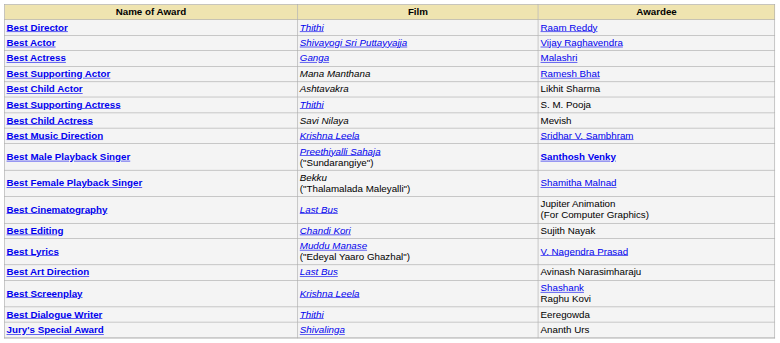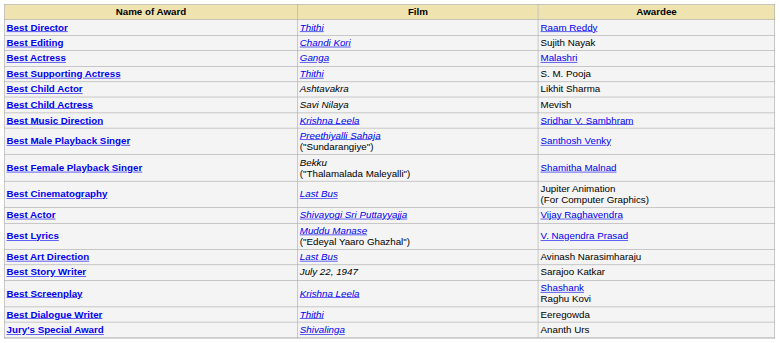 <table class="wikitable" style="width:100%;">
 <tr>
 <th style="background-color:#EFE4B0;">Name of Award</th>
 <th style="background-color:#EFE4B0;">Film</th>
 <th style="background-color:#EFE4B0;">Awardee</th>
 </tr>
 <tr style="background-color:#F4F4F4">
 <td><strong><a href='#'>Best Director</a></strong></td>
 <td><em><a href='#'>Thithi</a></em></td>
 <td><a href='#'>Raam Reddy</a></td>
 </tr>
 <tr style="background-color:#F4F4F4">
-<td><strong><a href='#'>Best Actor</a></strong></td>
-<td><em><a href='#'>Shivayogi Sri Puttayyajja</a></em></td>
-<td><a href='#'>Vijay Raghavendra</a></td>
+<td><strong><a href='#'>Best Editing</a></strong></td>
+<td><em><a href='#'>Chandi Kori</a></em></td>
+<td>Sujith Nayak</td>
 </tr>
 <tr style="background-color:#F4F4F4">
 <td><strong><a href='#'>Best Actress</a></strong></td>
 <td><em><a href='#'>Ganga</a></em></td>
 <td><a href='#'>Malashri</a></td>
 </tr>
 <tr style="background-color:#F4F4F4">
-<td><strong><a href='#'>Best Supporting Actor</a></strong></td>
-<td><em>Mana Manthana</em></td>
-<td><a href='#'>Ramesh Bhat</a></td>
+<td><strong><a href='#'>Best Supporting Actress</a></strong></td>
+<td><em><a href='#'>Thithi</a></em></td>
+<td>S. M. Pooja</td>
 </tr>
 <tr style="background-color:#F4F4F4">
 <td><strong><a href='#'>Best Child Actor</a></strong></td>
 <td><em>Ashtavakra</em></td>
 <td>Likhit Sharma</td>
-</tr>
-<tr style="background-color:#F4F4F4">
-<td><strong><a href='#'>Best Supporting Actress</a></strong></td>
-<td><em><a href='#'>Thithi</a></em></td>
-<td>S. M. Pooja</td>
 </tr>
 <tr style="background-color:#F4F4F4">
 <td><strong><a href='#'>Best Child Actress</a></strong></td>
 <td><em>Savi Nilaya</em></td>
 <td>Mevish</td>
 </tr>
 <tr style="background-color:#F4F4F4">
 <td><strong><a href='#'>Best Music Direction</a></strong></td>
 <td><em><a href='#'>Krishna Leela</a></em></td>
 <td><a href='#'>Sridhar V. Sambhram</a></td>
 </tr>
 <tr style="background-color:#F4F4F4">
 <td><strong><a href='#'>Best Male Playback Singer</a></strong></td>
 <td><em><a href='#'>Preethiyalli Sahaja</a></em><br>("Sundarangiye")</td>
-<td><strong><a href='#'>Santhosh Venky</a></strong></td>
+<td><a href='#'>Santhosh Venky</a></td>
 </tr>
 <tr style="background-color:#F4F4F4">
 <td><strong><a href='#'>Best Female Playback Singer</a></strong></td>
 <td><em>Bekku</em><br>("Thalamalada Maleyalli")</td>
 <td><a href='#'>Shamitha Malnad</a></td>
 </tr>
 <tr style="background-color:#F4F4F4">
 <td><strong><a href='#'>Best Cinematography</a></strong></td>
 <td><em><a href='#'>Last Bus</a></em></td>
 <td>Jupiter Animation<br>(For Computer Graphics)</td>
 </tr>
 <tr style="background-color:#F4F4F4">
-<td><strong><a href='#'>Best Editing</a></strong></td>
-<td><em><a href='#'>Chandi Kori</a></em></td>
-<td>Sujith Nayak</td>
+<td><strong><a href='#'>Best Actor</a></strong></td>
+<td><em><a href='#'>Shivayogi Sri Puttayyajja</a></em></td>
+<td><a href='#'>Vijay Raghavendra</a></td>
 </tr>
 <tr style="background-color:#F4F4F4">
 <td><strong><a href='#'>Best Lyrics</a></strong></td>
 <td><em><a href='#'>Muddu Manase</a></em><br>("Edeyal Yaaro Ghazhal")</td>
 <td><a href='#'>V. Nagendra Prasad</a></td>
 </tr>
 <tr style="background-color:#F4F4F4">
 <td><strong><a href='#'>Best Art Direction</a></strong></td>
 <td><em><a href='#'>Last Bus</a></em></td>
 <td>Avinash Narasimharaju</td>
+</tr>
+<tr style="background-color:#F4F4F4">
+<td><strong><a href='#'>Best Story Writer</a></strong></td>
+<td><em>July 22, 1947</em></td>
+<td>Sarajoo Katkar</td>
 </tr>
 <tr style="background-color:#F4F4F4">
 <td><strong><a href='#'>Best Screenplay</a></strong></td>
 <td><em><a href='#'>Krishna Leela</a></em></td>
 <td><a href='#'>Shashank</a><br>Raghu Kovi</td>
 </tr>
 <tr style="background-color:#F4F4F4">
 <td><strong><a href='#'>Best Dialogue Writer</a></strong></td>
 <td><em><a href='#'>Thithi</a></em></td>
 <td>Eeregowda</td>
 </tr>
 <tr style="background-color:#F4F4F4">
 <td><strong><a href='#'>Jury's Special Award</a></strong></td>
 <td><em><a href='#'>Shivalinga</a></em></td>
 <td>Ananth Urs</td>
 </tr>
 <tr style="background-color:#F4F4F4">
 </tr>
 </table>
